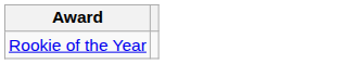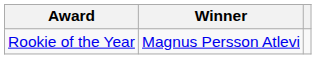 <table class="wikitable">
 <tr>
 <th>Award</th>
+<th>Winner</th>
 <th></th>
 </tr>
 <tr>
 <td><a href='#'>Rookie of the Year</a></td>
+<td> <a href='#'>Magnus Persson Atlevi</a></td>
 <td></td>
 </tr>
 </table>
